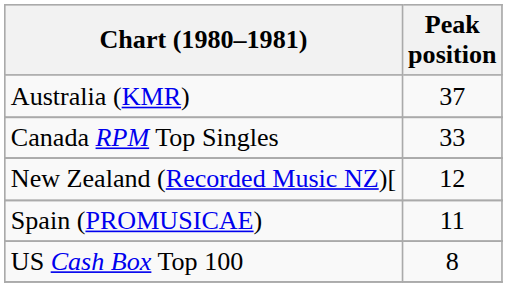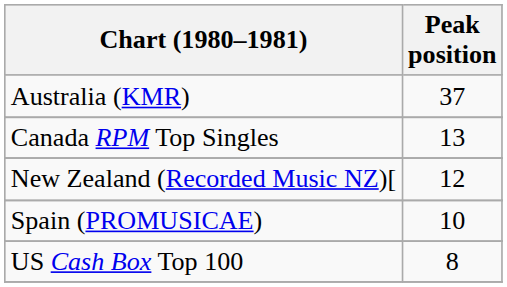 <table class="wikitable sortable">
 <tr>
 <th>Chart (1980–1981)</th>
 <th>Peak <br>position</th>
 </tr>
 <tr>
 <td align="left">Australia (<a href='#'>KMR</a>)</td>
 <td style="text-align:center;">37</td>
 </tr>
 <tr>
 </tr>
 <tr>
 <td align="left">Canada <em><a href='#'>RPM</a></em> Top Singles</td>
-<td style="text-align:center;">33</td>
+<td style="text-align:center;">13</td>
 </tr>
 <tr>
 </tr>
 <tr>
 </tr>
 <tr>
 <td align="left">New Zealand (<a href='#'>Recorded Music NZ</a>)[</td>
 <td style="text-align:center;">12</td>
 </tr>
 <tr>
 </tr>
 <tr>
 <td>Spain (<a href='#'>PROMUSICAE</a>)</td>
-<td style="text-align:center;">11</td>
+<td style="text-align:center;">10</td>
 </tr>
 <tr>
 </tr>
 <tr>
 </tr>
 <tr>
 </tr>
 <tr>
 <td align="left">US <a href='#'><em>Cash Box</em></a> Top 100</td>
 <td style="text-align:center;">8</td>
 </tr>
 <tr>
 </tr>
 </table>
